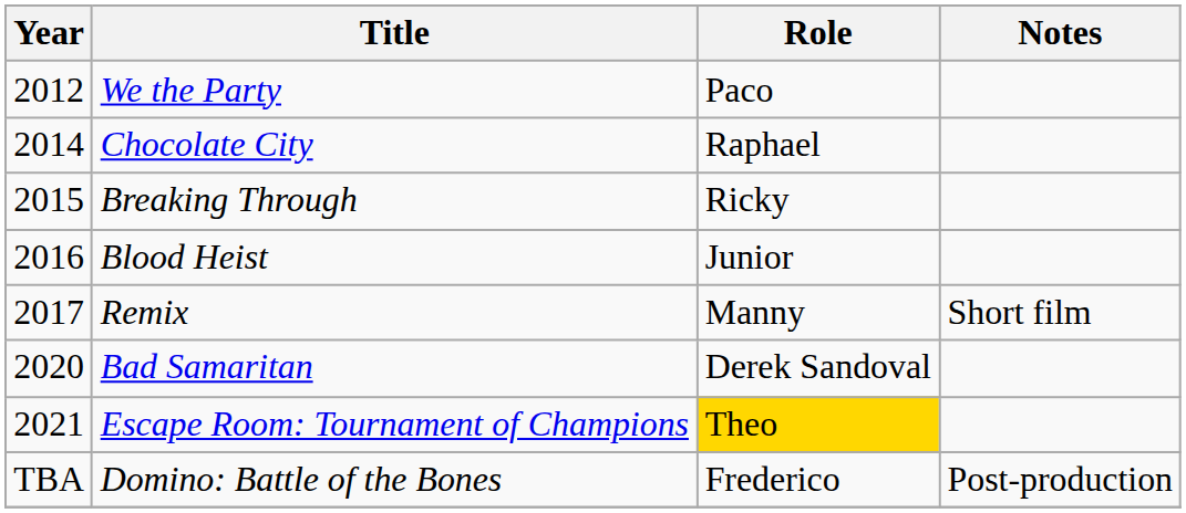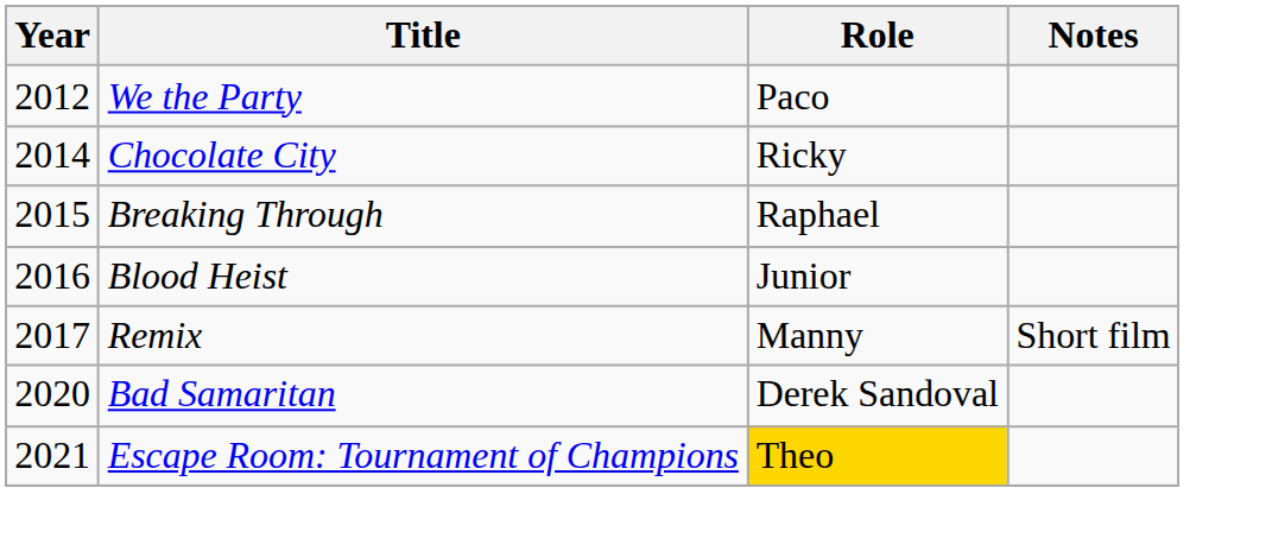 <table class="wikitable sortable">
 <tr>
 <th>Year</th>
 <th>Title</th>
 <th>Role</th>
 <th class="unsortable">Notes</th>
 </tr>
 <tr>
 <td>2012</td>
 <td><em><a href='#'>We the Party</a></em></td>
 <td>Paco</td>
 <td></td>
 </tr>
 <tr>
 <td>2014</td>
 <td><em><a href='#'>Chocolate City</a></em></td>
-<td>Raphael</td>
+<td>Ricky</td>
 <td></td>
 </tr>
 <tr>
 <td>2015</td>
 <td><em>Breaking Through</em></td>
-<td>Ricky</td>
+<td>Raphael</td>
 <td></td>
 </tr>
 <tr>
 <td>2016</td>
 <td><em>Blood Heist</em></td>
 <td>Junior</td>
 <td></td>
 </tr>
 <tr>
 <td>2017</td>
 <td><em>Remix</em></td>
 <td>Manny</td>
 <td>Short film</td>
 </tr>
 <tr>
 <td>2020</td>
 <td><em><a href='#'>Bad Samaritan</a></em></td>
 <td>Derek Sandoval</td>
 <td></td>
 </tr>
 <tr>
 <td>2021</td>
 <td><em><a href='#'>Escape Room: Tournament of Champions</a></em></td>
 <td style="background: gold;">Theo</td>
 <td></td>
 </tr>
 <tr>
-<td>TBA</td>
-<td><em>Domino: Battle of the Bones</em></td>
-<td>Frederico</td>
-<td>Post-production</td>
-</tr>
-<tr>
 </tr>
 </table>
